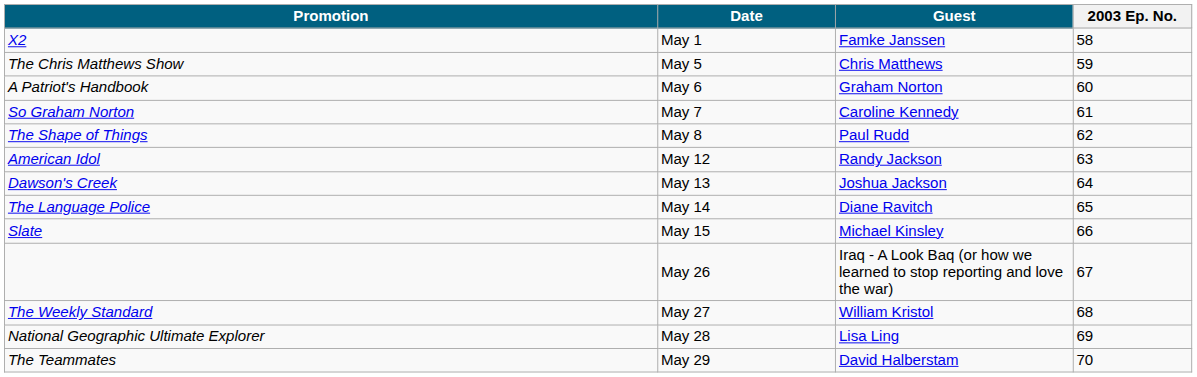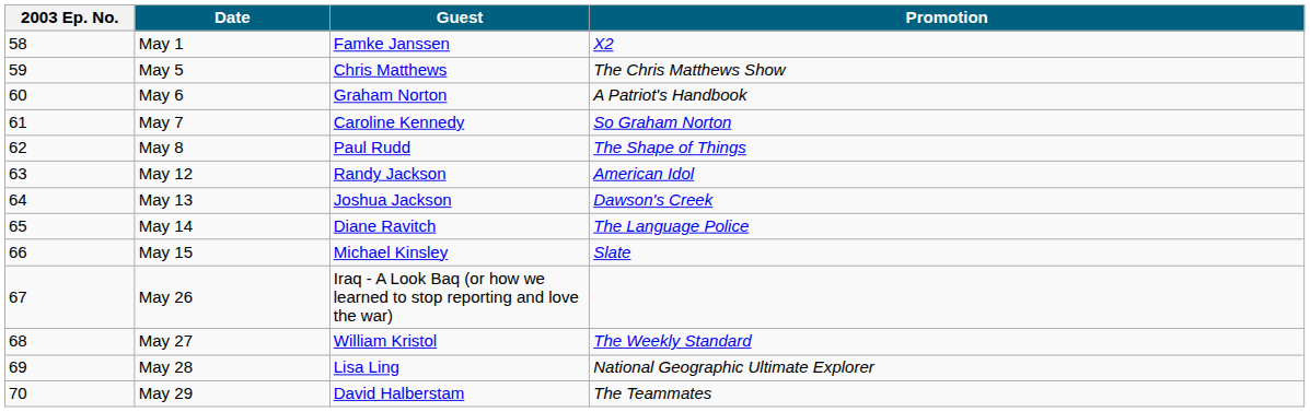 <table class="wikitable" width="100%">
 <tr bgcolor="#CCCCCC">
-<th width="55%" style="background:#006080; color:#FFFFFF">Promotion</th>
+<th>2003 Ep. No.</th>
 <th width="15%" style="background:#006080; color:#FFFFFF">Date</th>
 <th width="20%" style="background:#006080; color:#FFFFFF">Guest</th>
-<th>2003 Ep. No.</th>
+<th width="55%" style="background:#006080; color:#FFFFFF">Promotion</th>
 </tr>
 <tr>
-<td><em><a href='#'>X2</a></em></td>
+<td>58</td>
 <td>May 1</td>
 <td><a href='#'>Famke Janssen</a></td>
-<td>58</td>
+<td><em><a href='#'>X2</a></em></td>
 </tr>
 <tr>
-<td><em>The Chris Matthews Show</em></td>
+<td>59</td>
 <td>May 5</td>
 <td><a href='#'>Chris Matthews</a></td>
-<td>59</td>
+<td><em>The Chris Matthews Show</em></td>
 </tr>
 <tr>
-<td><em>A Patriot's Handbook</em></td>
+<td>60</td>
 <td>May 6</td>
 <td><a href='#'>Graham Norton</a></td>
-<td>60</td>
+<td><em>A Patriot's Handbook</em></td>
 </tr>
 <tr>
-<td><em><a href='#'>So Graham Norton</a></em></td>
+<td>61</td>
 <td>May 7</td>
 <td><a href='#'>Caroline Kennedy</a></td>
-<td>61</td>
+<td><em><a href='#'>So Graham Norton</a></em></td>
 </tr>
 <tr>
-<td><em><a href='#'>The Shape of Things</a></em></td>
+<td>62</td>
 <td>May 8</td>
 <td><a href='#'>Paul Rudd</a></td>
-<td>62</td>
+<td><em><a href='#'>The Shape of Things</a></em></td>
 </tr>
 <tr>
-<td><em><a href='#'>American Idol</a></em></td>
+<td>63</td>
 <td>May 12</td>
 <td><a href='#'>Randy Jackson</a></td>
-<td>63</td>
+<td><em><a href='#'>American Idol</a></em></td>
 </tr>
 <tr>
-<td><em><a href='#'>Dawson's Creek</a></em></td>
+<td>64</td>
 <td>May 13</td>
 <td><a href='#'>Joshua Jackson</a></td>
-<td>64</td>
+<td><em><a href='#'>Dawson's Creek</a></em></td>
 </tr>
 <tr>
-<td><em><a href='#'>The Language Police</a></em></td>
+<td>65</td>
 <td>May 14</td>
 <td><a href='#'>Diane Ravitch</a></td>
-<td>65</td>
+<td><em><a href='#'>The Language Police</a></em></td>
 </tr>
 <tr>
-<td><em><a href='#'>Slate</a></em></td>
+<td>66</td>
 <td>May 15</td>
 <td><a href='#'>Michael Kinsley</a></td>
-<td>66</td>
+<td><em><a href='#'>Slate</a></em></td>
 </tr>
 <tr>
-<td></td>
+<td>67</td>
 <td>May 26</td>
 <td>Iraq - A Look Baq (or how we learned to stop reporting and love the war)</td>
-<td>67</td>
+<td></td>
 </tr>
 <tr>
-<td><em><a href='#'>The Weekly Standard</a></em></td>
+<td>68</td>
 <td>May 27</td>
 <td><a href='#'>William Kristol</a></td>
-<td>68</td>
+<td><em><a href='#'>The Weekly Standard</a></em></td>
 </tr>
 <tr>
-<td><em>National Geographic Ultimate Explorer</em></td>
+<td>69</td>
 <td>May 28</td>
 <td><a href='#'>Lisa Ling</a></td>
-<td>69</td>
+<td><em>National Geographic Ultimate Explorer</em></td>
 </tr>
 <tr>
-<td><em>The Teammates</em></td>
+<td>70</td>
 <td>May 29</td>
 <td><a href='#'>David Halberstam</a></td>
-<td>70</td>
+<td><em>The Teammates</em></td>
 </tr>
 </table>
